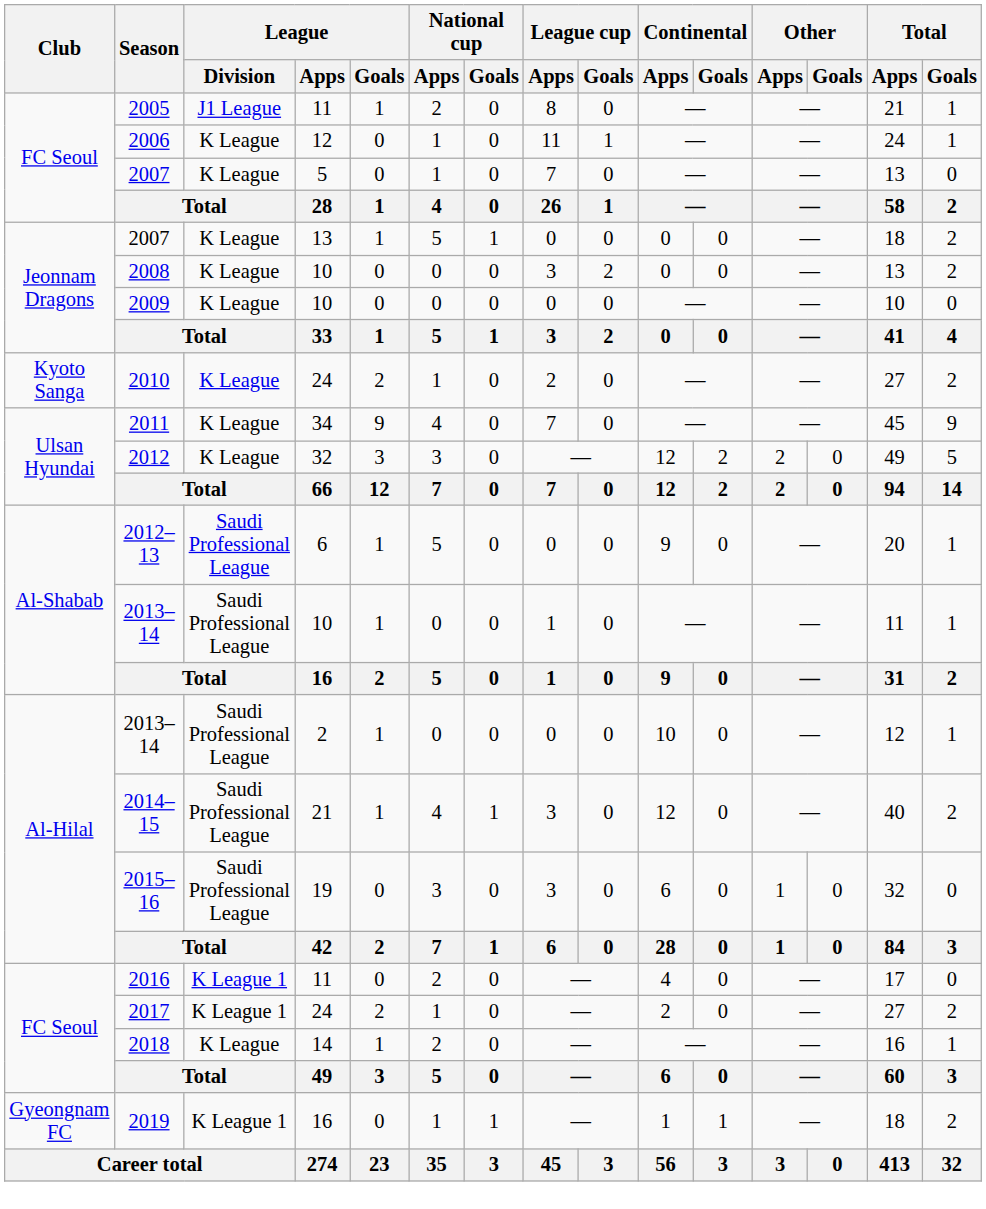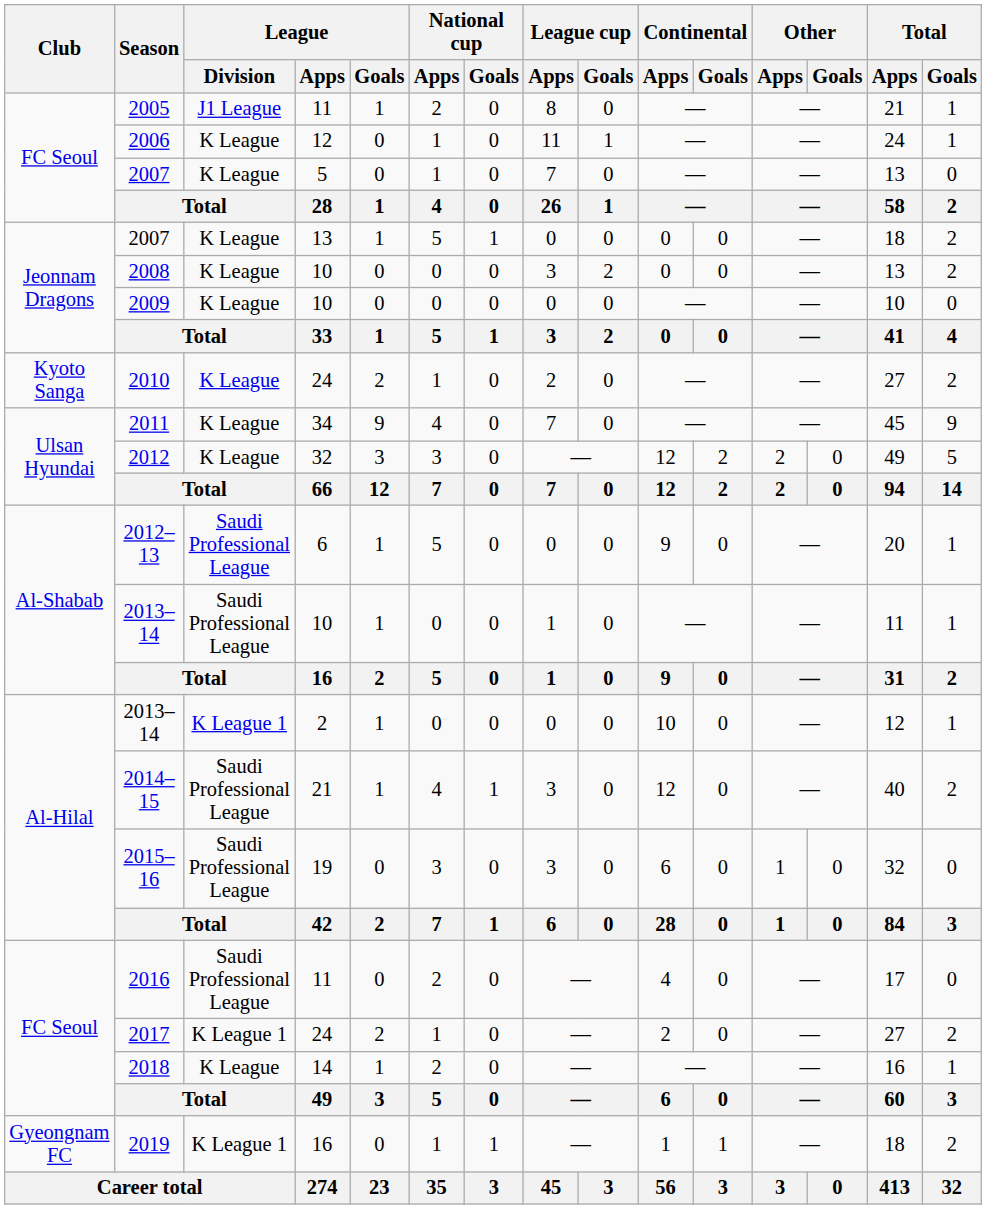 <table class="wikitable" style="text-align:center">
 <tr>
 <th rowspan=2>Club</th>
 <th rowspan=2>Season</th>
 <th colspan=3>League</th>
 <th colspan=2>National cup</th>
 <th colspan=2>League cup</th>
 <th colspan=2>Continental</th>
 <th colspan=2>Other</th>
 <th colspan=2>Total</th>
 </tr>
 <tr>
 <th>Division</th>
 <th>Apps</th>
 <th>Goals</th>
 <th>Apps</th>
 <th>Goals</th>
 <th>Apps</th>
 <th>Goals</th>
 <th>Apps</th>
 <th>Goals</th>
 <th>Apps</th>
 <th>Goals</th>
 <th>Apps</th>
 <th>Goals</th>
 </tr>
 <tr>
 <td rowspan=4><a href='#'>FC Seoul</a></td>
 <td><a href='#'>2005</a></td>
 <td><a href='#'>J1 League</a></td>
 <td>11</td>
 <td>1</td>
 <td>2</td>
 <td>0</td>
 <td>8</td>
 <td>0</td>
 <td colspan="2">—</td>
 <td colspan="2">—</td>
 <td>21</td>
 <td>1</td>
 </tr>
 <tr>
 <td><a href='#'>2006</a></td>
 <td>K League</td>
 <td>12</td>
 <td>0</td>
 <td>1</td>
 <td>0</td>
 <td>11</td>
 <td>1</td>
 <td colspan="2">—</td>
 <td colspan="2">—</td>
 <td>24</td>
 <td>1</td>
 </tr>
 <tr>
 <td><a href='#'>2007</a></td>
 <td>K League</td>
 <td>5</td>
 <td>0</td>
 <td>1</td>
 <td>0</td>
 <td>7</td>
 <td>0</td>
 <td colspan="2">—</td>
 <td colspan="2">—</td>
 <td>13</td>
 <td>0</td>
 </tr>
 <tr>
 <th colspan=2>Total</th>
 <th>28</th>
 <th>1</th>
 <th>4</th>
 <th>0</th>
 <th>26</th>
 <th>1</th>
 <th colspan="2">—</th>
 <th colspan="2">—</th>
 <th>58</th>
 <th>2</th>
 </tr>
 <tr>
 <td rowspan=4><a href='#'>Jeonnam Dragons</a></td>
 <td>2007</td>
 <td>K League</td>
 <td>13</td>
 <td>1</td>
 <td>5</td>
 <td>1</td>
 <td>0</td>
 <td>0</td>
 <td>0</td>
 <td>0</td>
 <td colspan="2">—</td>
 <td>18</td>
 <td>2</td>
 </tr>
 <tr>
 <td><a href='#'>2008</a></td>
 <td>K League</td>
 <td>10</td>
 <td>0</td>
 <td>0</td>
 <td>0</td>
 <td>3</td>
 <td>2</td>
 <td>0</td>
 <td>0</td>
 <td colspan="2">—</td>
 <td>13</td>
 <td>2</td>
 </tr>
 <tr>
 <td><a href='#'>2009</a></td>
 <td>K League</td>
 <td>10</td>
 <td>0</td>
 <td>0</td>
 <td>0</td>
 <td>0</td>
 <td>0</td>
 <td colspan="2">—</td>
 <td colspan="2">—</td>
 <td>10</td>
 <td>0</td>
 </tr>
 <tr>
 <th colspan=2>Total</th>
 <th>33</th>
 <th>1</th>
 <th>5</th>
 <th>1</th>
 <th>3</th>
 <th>2</th>
 <th>0</th>
 <th>0</th>
 <th colspan="2">—</th>
 <th>41</th>
 <th>4</th>
 </tr>
 <tr>
 <td><a href='#'>Kyoto Sanga</a></td>
 <td><a href='#'>2010</a></td>
 <td><a href='#'>K League</a></td>
 <td>24</td>
 <td>2</td>
 <td>1</td>
 <td>0</td>
 <td>2</td>
 <td>0</td>
 <td colspan="2">—</td>
 <td colspan="2">—</td>
 <td>27</td>
 <td>2</td>
 </tr>
 <tr>
 <td rowspan=3><a href='#'>Ulsan Hyundai</a></td>
 <td><a href='#'>2011</a></td>
 <td>K League</td>
 <td>34</td>
 <td>9</td>
 <td>4</td>
 <td>0</td>
 <td>7</td>
 <td>0</td>
 <td colspan="2">—</td>
 <td colspan="2">—</td>
 <td>45</td>
 <td>9</td>
 </tr>
 <tr>
 <td><a href='#'>2012</a></td>
 <td>K League</td>
 <td>32</td>
 <td>3</td>
 <td>3</td>
 <td>0</td>
 <td colspan="2">—</td>
 <td>12</td>
 <td>2</td>
 <td>2</td>
 <td>0</td>
 <td>49</td>
 <td>5</td>
 </tr>
 <tr>
 <th colspan=2>Total</th>
 <th>66</th>
 <th>12</th>
 <th>7</th>
 <th>0</th>
 <th>7</th>
 <th>0</th>
 <th>12</th>
 <th>2</th>
 <th>2</th>
 <th>0</th>
 <th>94</th>
 <th>14</th>
 </tr>
 <tr>
 <td rowspan=3><a href='#'>Al-Shabab</a></td>
 <td><a href='#'>2012–13</a></td>
 <td><a href='#'>Saudi Professional League</a></td>
 <td>6</td>
 <td>1</td>
 <td>5</td>
 <td>0</td>
 <td>0</td>
 <td>0</td>
 <td>9</td>
 <td>0</td>
 <td colspan="2">—</td>
 <td>20</td>
 <td>1</td>
 </tr>
 <tr>
 <td><a href='#'>2013–14</a></td>
 <td>Saudi Professional League</td>
 <td>10</td>
 <td>1</td>
 <td>0</td>
 <td>0</td>
 <td>1</td>
 <td>0</td>
 <td colspan="2">—</td>
 <td colspan="2">—</td>
 <td>11</td>
 <td>1</td>
 </tr>
 <tr>
 <th colspan=2>Total</th>
 <th>16</th>
 <th>2</th>
 <th>5</th>
 <th>0</th>
 <th>1</th>
 <th>0</th>
 <th>9</th>
 <th>0</th>
 <th colspan="2">—</th>
 <th>31</th>
 <th>2</th>
 </tr>
 <tr>
 <td rowspan=4><a href='#'>Al-Hilal</a></td>
 <td>2013–14</td>
-<td>Saudi Professional League</td>
+<td><a href='#'>K League 1</a></td>
 <td>2</td>
 <td>1</td>
 <td>0</td>
 <td>0</td>
 <td>0</td>
 <td>0</td>
 <td>10</td>
 <td>0</td>
 <td colspan="2">—</td>
 <td>12</td>
 <td>1</td>
 </tr>
 <tr>
 <td><a href='#'>2014–15</a></td>
 <td>Saudi Professional League</td>
 <td>21</td>
 <td>1</td>
 <td>4</td>
 <td>1</td>
 <td>3</td>
 <td>0</td>
 <td>12</td>
 <td>0</td>
 <td colspan="2">—</td>
 <td>40</td>
 <td>2</td>
 </tr>
 <tr>
 <td><a href='#'>2015–16</a></td>
 <td>Saudi Professional League</td>
 <td>19</td>
 <td>0</td>
 <td>3</td>
 <td>0</td>
 <td>3</td>
 <td>0</td>
 <td>6</td>
 <td>0</td>
 <td>1</td>
 <td>0</td>
 <td>32</td>
 <td>0</td>
 </tr>
 <tr>
 <th colspan=2>Total</th>
 <th>42</th>
 <th>2</th>
 <th>7</th>
 <th>1</th>
 <th>6</th>
 <th>0</th>
 <th>28</th>
 <th>0</th>
 <th>1</th>
 <th>0</th>
 <th>84</th>
 <th>3</th>
 </tr>
 <tr>
 <td rowspan=4><a href='#'>FC Seoul</a></td>
 <td><a href='#'>2016</a></td>
-<td><a href='#'>K League 1</a></td>
+<td>Saudi Professional League</td>
 <td>11</td>
 <td>0</td>
 <td>2</td>
 <td>0</td>
 <td colspan="2">—</td>
 <td>4</td>
 <td>0</td>
 <td colspan="2">—</td>
 <td>17</td>
 <td>0</td>
 </tr>
 <tr>
 <td><a href='#'>2017</a></td>
 <td>K League 1</td>
 <td>24</td>
 <td>2</td>
 <td>1</td>
 <td>0</td>
 <td colspan="2">—</td>
 <td>2</td>
 <td>0</td>
 <td colspan="2">—</td>
 <td>27</td>
 <td>2</td>
 </tr>
 <tr>
 <td><a href='#'>2018</a></td>
 <td>K League</td>
 <td>14</td>
 <td>1</td>
 <td>2</td>
 <td>0</td>
 <td colspan="2">—</td>
 <td colspan="2">—</td>
 <td colspan="2">—</td>
 <td>16</td>
 <td>1</td>
 </tr>
 <tr>
 <th colspan=2>Total</th>
 <th>49</th>
 <th>3</th>
 <th>5</th>
 <th>0</th>
 <th colspan="2">—</th>
 <th>6</th>
 <th>0</th>
 <th colspan="2">—</th>
 <th>60</th>
 <th>3</th>
 </tr>
 <tr>
 <td><a href='#'>Gyeongnam FC</a></td>
 <td><a href='#'>2019</a></td>
 <td>K League 1</td>
 <td>16</td>
 <td>0</td>
 <td>1</td>
 <td>1</td>
 <td colspan="2">—</td>
 <td>1</td>
 <td>1</td>
 <td colspan="2">—</td>
 <td>18</td>
 <td>2</td>
 </tr>
 <tr>
 <th colspan=3>Career total</th>
 <th>274</th>
 <th>23</th>
 <th>35</th>
 <th>3</th>
 <th>45</th>
 <th>3</th>
 <th>56</th>
 <th>3</th>
 <th>3</th>
 <th>0</th>
 <th>413</th>
 <th>32</th>
 </tr>
 </table>
